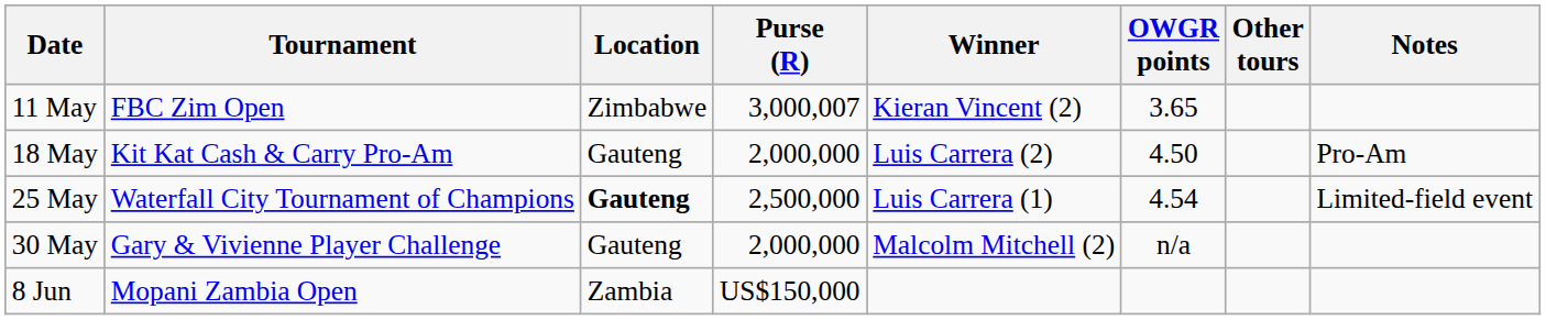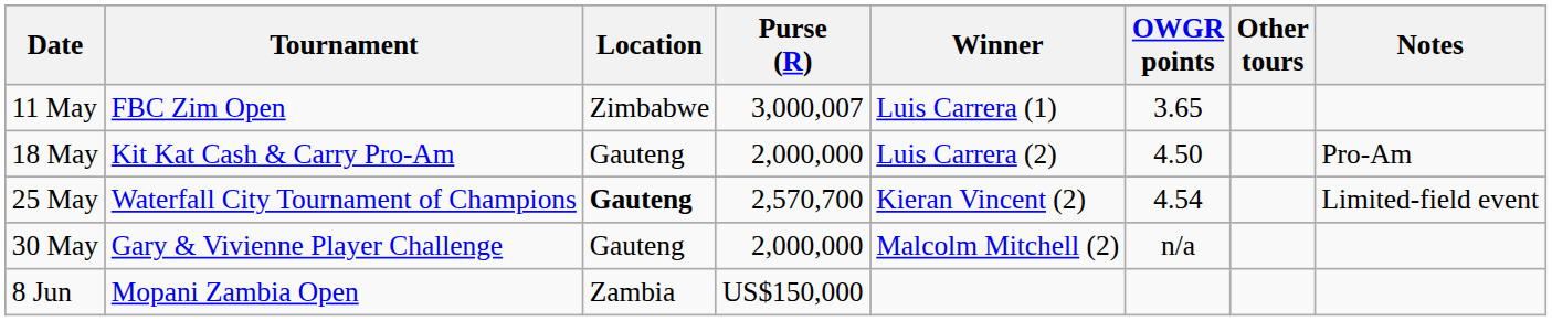 <table class="wikitable" style="font-size:95%">
 <tr>
 <th>Date</th>
 <th>Tournament</th>
 <th>Location</th>
 <th>Purse<br>(<a href='#'>R</a>)</th>
 <th>Winner</th>
 <th><a href='#'>OWGR</a><br>points</th>
 <th>Other<br>tours</th>
 <th>Notes</th>
 </tr>
 <tr>
 <td>11 May</td>
 <td><a href='#'>FBC Zim Open</a></td>
 <td>Zimbabwe</td>
 <td align=right>3,000,007</td>
-<td> <a href='#'>Kieran Vincent</a> (2)</td>
+<td> <a href='#'>Luis Carrera</a> (1)</td>
 <td align=center>3.65</td>
 <td></td>
 <td></td>
 </tr>
 <tr>
 <td>18 May</td>
 <td><a href='#'>Kit Kat Cash & Carry Pro-Am</a></td>
 <td>Gauteng</td>
 <td align=right>2,000,000</td>
 <td> <a href='#'>Luis Carrera</a> (2)</td>
 <td align=center>4.50</td>
 <td></td>
 <td>Pro-Am</td>
 </tr>
 <tr>
 <td>25 May</td>
 <td><a href='#'>Waterfall City Tournament of Champions</a></td>
 <td><strong>Gauteng</strong></td>
-<td align=right>2,500,000</td>
-<td> <a href='#'>Luis Carrera</a> (1)</td>
+<td align=right>2,570,700</td>
+<td> <a href='#'>Kieran Vincent</a> (2)</td>
 <td align=center>4.54</td>
 <td></td>
 <td>Limited-field event</td>
 </tr>
 <tr>
 <td>30 May</td>
 <td><a href='#'>Gary & Vivienne Player Challenge</a></td>
 <td>Gauteng</td>
 <td align=right>2,000,000</td>
 <td> <a href='#'>Malcolm Mitchell</a> (2)</td>
 <td align=center>n/a</td>
 <td></td>
 <td></td>
 </tr>
 <tr>
 <td>8 Jun</td>
 <td><a href='#'>Mopani Zambia Open</a></td>
 <td>Zambia</td>
 <td align=right>US$150,000</td>
 <td></td>
 <td align=center></td>
 <td></td>
 <td></td>
 </tr>
 </table>
